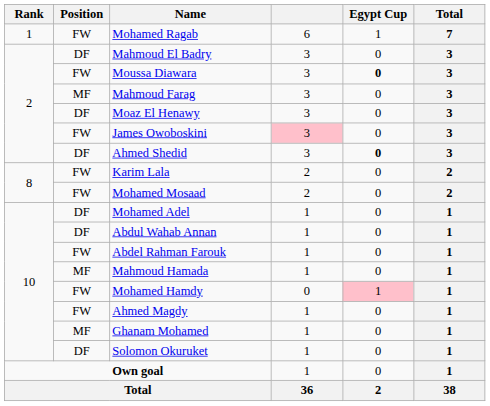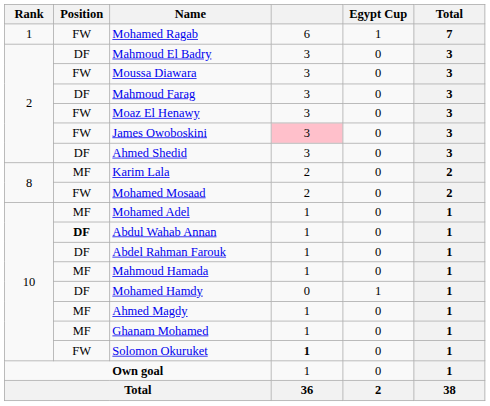 <table class=wikitable style="text-align:center">
 <tr>
 <th style=width:56px;>Rank</th>
 <th style=width:64px;>Position</th>
 <th style=width:200px;>Name</th>
 <th style=width:84px;></th>
 <th style=width:84px;>Egypt Cup</th>
 <th style=width:84px;>Total</th>
 </tr>
 <tr>
 <td>1</td>
 <td>FW</td>
 <td align=left> <a href='#'>Mohamed Ragab</a></td>
 <td>6</td>
 <td>1</td>
 <th>7</th>
 </tr>
 <tr>
 <td rowspan=6>2</td>
 <td>DF</td>
 <td align=left> <a href='#'>Mahmoud El Badry</a></td>
 <td>3</td>
 <td>0</td>
 <th>3</th>
 </tr>
 <tr>
 <td>FW</td>
 <td align=left> <a href='#'>Moussa Diawara</a></td>
 <td>3</td>
-<td><strong>0</strong></td>
+<td>0</td>
 <th>3</th>
 </tr>
 <tr>
-<td>MF</td>
+<td>DF</td>
 <td align=left> <a href='#'>Mahmoud Farag</a></td>
 <td>3</td>
 <td>0</td>
 <th>3</th>
 </tr>
 <tr>
-<td>DF</td>
+<td>FW</td>
 <td align=left> <a href='#'>Moaz El Henawy</a></td>
 <td>3</td>
 <td>0</td>
 <th>3</th>
 </tr>
 <tr>
 <td>FW</td>
 <td align=left> <a href='#'>James Owoboskini</a></td>
 <td style="background: pink;">3</td>
 <td>0</td>
 <th>3</th>
 </tr>
 <tr>
 <td>DF</td>
 <td align=left> <a href='#'>Ahmed Shedid</a></td>
 <td>3</td>
-<td><strong>0</strong></td>
+<td>0</td>
 <th>3</th>
 </tr>
 <tr>
 <td rowspan=2>8</td>
-<td>FW</td>
+<td>MF</td>
 <td align=left> <a href='#'>Karim Lala</a></td>
 <td>2</td>
 <td>0</td>
 <th>2</th>
 </tr>
 <tr>
 <td>FW</td>
 <td align=left> <a href='#'>Mohamed Mosaad</a></td>
 <td>2</td>
 <td>0</td>
 <th>2</th>
 </tr>
 <tr>
 <td rowspan=8>10</td>
-<td>DF</td>
+<td>MF</td>
 <td align=left> <a href='#'>Mohamed Adel</a></td>
 <td>1</td>
 <td>0</td>
 <th>1</th>
 </tr>
 <tr>
-<td>DF</td>
+<td><strong>DF</strong></td>
 <td align=left> <a href='#'>Abdul Wahab Annan</a></td>
 <td>1</td>
 <td>0</td>
 <th>1</th>
 </tr>
 <tr>
-<td>FW</td>
+<td>DF</td>
 <td align=left> <a href='#'>Abdel Rahman Farouk</a></td>
 <td>1</td>
 <td>0</td>
 <th>1</th>
 </tr>
 <tr>
 <td>MF</td>
 <td align=left> <a href='#'>Mahmoud Hamada</a></td>
 <td>1</td>
 <td>0</td>
 <th>1</th>
 </tr>
 <tr>
-<td>FW</td>
+<td>DF</td>
 <td align=left> <a href='#'>Mohamed Hamdy</a></td>
 <td>0</td>
-<td style="background: pink;">1</td>
+<td>1</td>
 <th>1</th>
 </tr>
 <tr>
-<td>FW</td>
+<td>MF</td>
 <td align=left> <a href='#'>Ahmed Magdy</a></td>
 <td>1</td>
 <td>0</td>
 <th>1</th>
 </tr>
 <tr>
 <td>MF</td>
 <td align=left> <a href='#'>Ghanam Mohamed</a></td>
 <td>1</td>
 <td>0</td>
 <th>1</th>
 </tr>
 <tr>
-<td>DF</td>
+<td>FW</td>
 <td align=left> <a href='#'>Solomon Okuruket</a></td>
-<td>1</td>
+<td><strong>1</strong></td>
 <td>0</td>
 <th>1</th>
 </tr>
 <tr>
 <td colspan=3><strong>Own goal</strong></td>
 <td>1</td>
 <td>0</td>
 <th>1</th>
 </tr>
 <tr>
 <th colspan=3>Total</th>
 <th>36</th>
 <th>2</th>
 <th>38</th>
 </tr>
 </table>
